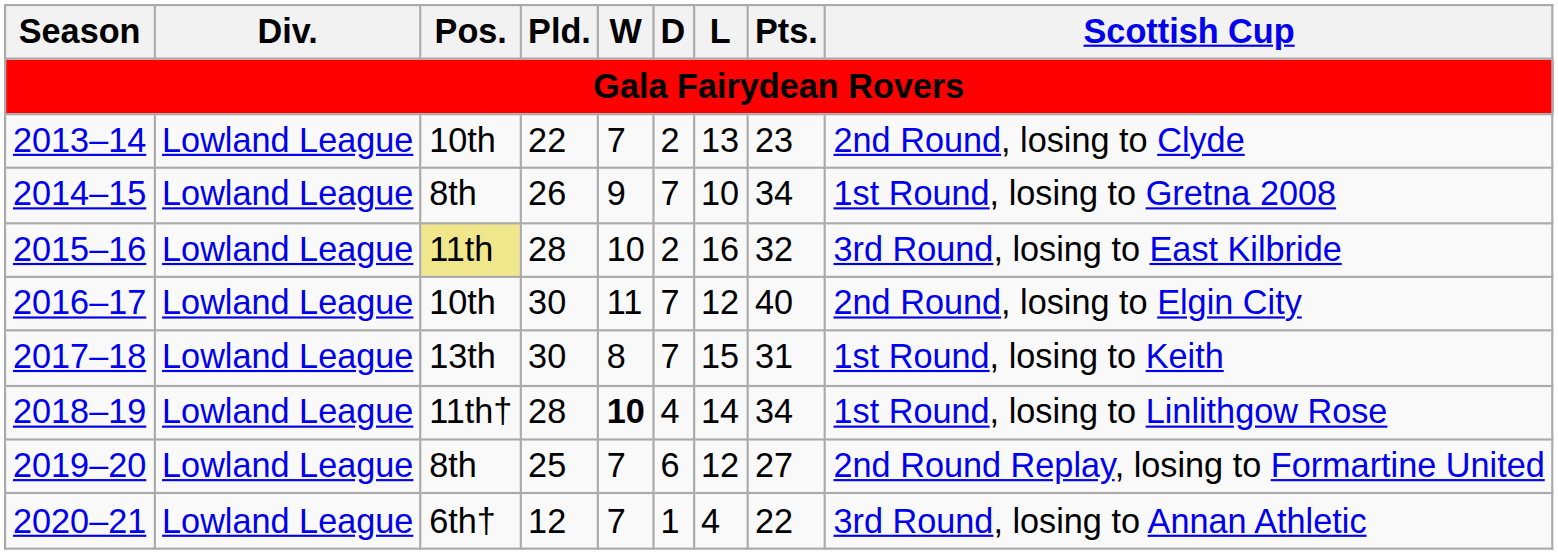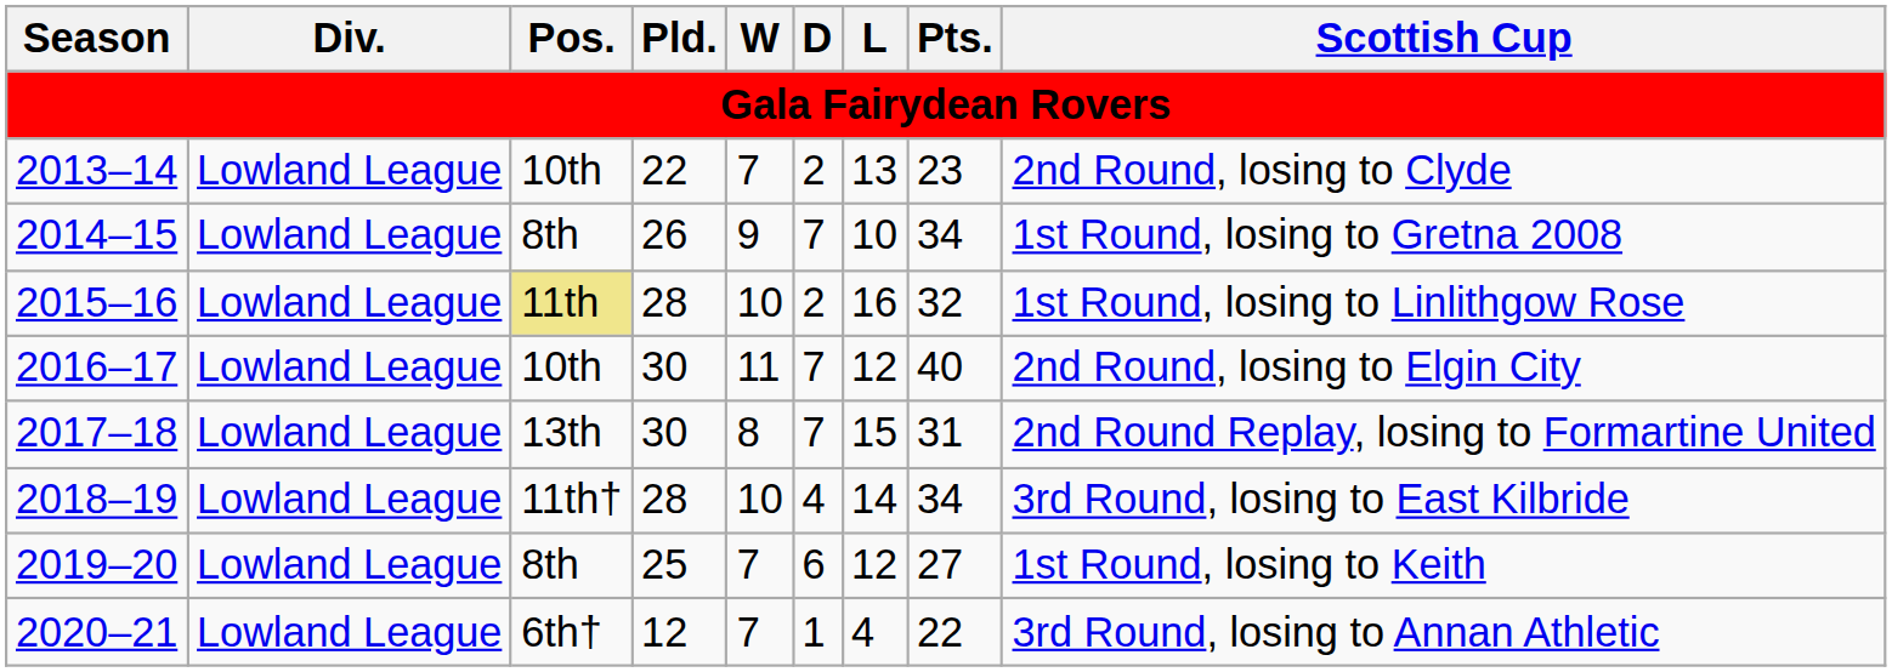 <table class="wikitable">
 <tr>
 <th>Season</th>
 <th>Div.</th>
 <th>Pos.</th>
 <th>Pld.</th>
 <th>W</th>
 <th>D</th>
 <th>L</th>
 <th>Pts.</th>
 <th><a href='#'>Scottish Cup</a></th>
 </tr>
 <tr>
 <td colspan="9" bgcolor="#FF0000" align="center"><span><strong>Gala Fairydean Rovers</strong></span></td>
 </tr>
 <tr>
 <td><a href='#'>2013–14</a></td>
 <td><a href='#'>Lowland League</a></td>
 <td>10th</td>
 <td>22</td>
 <td>7</td>
 <td>2</td>
 <td>13</td>
 <td>23</td>
 <td><a href='#'>2nd Round</a>, losing to <a href='#'>Clyde</a></td>
 </tr>
 <tr>
 <td><a href='#'>2014–15</a></td>
 <td><a href='#'>Lowland League</a></td>
 <td>8th</td>
 <td>26</td>
 <td>9</td>
 <td>7</td>
 <td>10</td>
 <td>34</td>
 <td><a href='#'>1st Round</a>, losing to <a href='#'>Gretna 2008</a></td>
 </tr>
 <tr>
 <td><a href='#'>2015–16</a></td>
 <td><a href='#'>Lowland League</a></td>
 <td style="background: khaki;">11th</td>
 <td>28</td>
 <td>10</td>
 <td>2</td>
 <td>16</td>
 <td>32</td>
-<td><a href='#'>3rd Round</a>, losing to <a href='#'>East Kilbride</a></td>
+<td><a href='#'>1st Round</a>, losing to <a href='#'>Linlithgow Rose</a></td>
 </tr>
 <tr>
 <td><a href='#'>2016–17</a></td>
 <td><a href='#'>Lowland League</a></td>
 <td>10th</td>
 <td>30</td>
 <td>11</td>
 <td>7</td>
 <td>12</td>
 <td>40</td>
 <td><a href='#'>2nd Round</a>, losing to <a href='#'>Elgin City</a></td>
 </tr>
 <tr>
 <td><a href='#'>2017–18</a></td>
 <td><a href='#'>Lowland League</a></td>
 <td>13th</td>
 <td>30</td>
 <td>8</td>
 <td>7</td>
 <td>15</td>
 <td>31</td>
-<td><a href='#'>1st Round</a>, losing to <a href='#'>Keith</a></td>
+<td><a href='#'>2nd Round Replay</a>, losing to <a href='#'>Formartine United</a></td>
 </tr>
 <tr>
 <td><a href='#'>2018–19</a></td>
 <td><a href='#'>Lowland League</a></td>
 <td>11th†</td>
 <td>28</td>
-<td><strong>10</strong></td>
+<td>10</td>
 <td>4</td>
 <td>14</td>
 <td>34</td>
-<td><a href='#'>1st Round</a>, losing to <a href='#'>Linlithgow Rose</a></td>
+<td><a href='#'>3rd Round</a>, losing to <a href='#'>East Kilbride</a></td>
 </tr>
 <tr>
 <td><a href='#'>2019–20</a></td>
 <td><a href='#'>Lowland League</a></td>
 <td>8th</td>
 <td>25</td>
 <td>7</td>
 <td>6</td>
 <td>12</td>
 <td>27</td>
-<td><a href='#'>2nd Round Replay</a>, losing to <a href='#'>Formartine United</a></td>
+<td><a href='#'>1st Round</a>, losing to <a href='#'>Keith</a></td>
 </tr>
 <tr>
 <td><a href='#'>2020–21</a></td>
 <td><a href='#'>Lowland League</a></td>
 <td>6th†</td>
 <td>12</td>
 <td>7</td>
 <td>1</td>
 <td>4</td>
 <td>22</td>
 <td><a href='#'>3rd Round</a>, losing to <a href='#'>Annan Athletic</a></td>
 </tr>
 </table>
